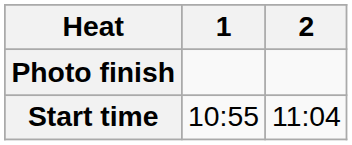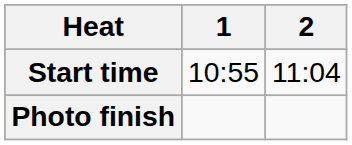 <table class="wikitable" style="text-align:center">
 <tr>
 <th>Heat</th>
 <th>1</th>
 <th>2</th>
 </tr>
 <tr>
+<th>Start time</th>
+<td>10:55</td>
+<td>11:04</td>
+</tr>
+<tr>
 <th>Photo finish</th>
 <td></td>
 <td></td>
 </tr>
-<tr>
-<th>Start time</th>
-<td>10:55</td>
-<td>11:04</td>
-</tr>
 </table>
